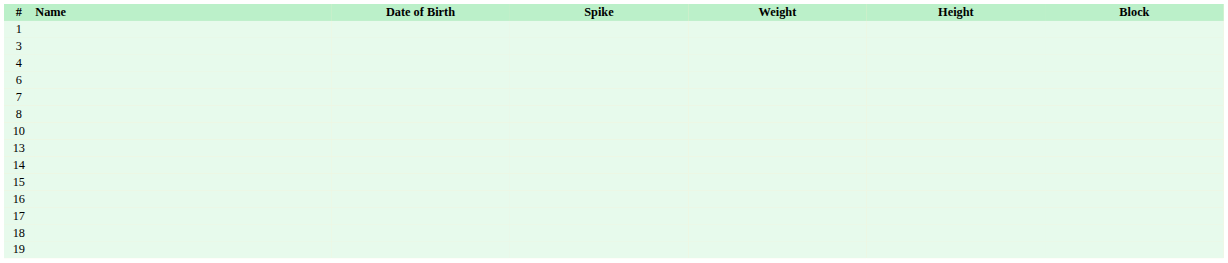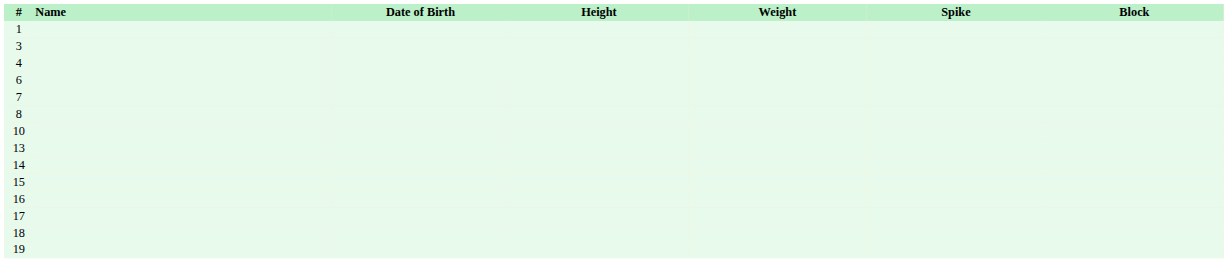 <table border=0 cellpadding=2 cellspacing=0  |- bgcolor=#FFECCE style=text-align:center; font-size:90%; width=100%>
 <tr bgcolor=#BBF0C9>
 <th width=2%>#</th>
 <th align=left width=20%>Name</th>
 <th width=12%>Date of Birth</th>
+<th width=12%>Height</th>
+<th width=12%>Weight</th>
 <th width=12%>Spike</th>
-<th width=12%>Weight</th>
-<th width=12%>Height</th>
 <th width=12%>Block</th>
 </tr>
 <tr bgcolor=#E7FAEC>
 <td>1</td>
 <td align=left></td>
 <td align=right></td>
 <td></td>
 <td></td>
 <td></td>
 <td></td>
 </tr>
 <tr bgcolor=#E7FAEC>
 <td>3</td>
 <td align=left></td>
 <td align=right></td>
 <td></td>
 <td></td>
 <td></td>
 <td></td>
 </tr>
 <tr bgcolor=#E7FAEC>
 <td>4</td>
 <td align=left></td>
 <td align=right></td>
 <td></td>
 <td></td>
 <td></td>
 <td></td>
 </tr>
 <tr bgcolor=#E7FAEC>
 <td>6</td>
 <td align=left></td>
 <td align=right></td>
 <td></td>
 <td></td>
 <td></td>
 <td></td>
 </tr>
 <tr bgcolor=#E7FAEC>
 <td>7</td>
 <td align=left></td>
 <td align=right></td>
 <td></td>
 <td></td>
 <td></td>
 <td></td>
 </tr>
 <tr bgcolor=#E7FAEC>
 <td>8</td>
 <td align=left></td>
 <td align=right></td>
 <td></td>
 <td></td>
 <td></td>
 <td></td>
 </tr>
 <tr bgcolor=#E7FAEC>
 <td>10</td>
 <td align=left></td>
 <td align=right></td>
 <td></td>
 <td></td>
 <td></td>
 <td></td>
 </tr>
 <tr bgcolor=#E7FAEC>
 <td>13</td>
 <td align=left></td>
 <td align=right></td>
 <td></td>
 <td></td>
 <td></td>
 <td></td>
 </tr>
 <tr bgcolor=#E7FAEC>
 <td>14</td>
 <td align=left></td>
 <td align=right></td>
 <td></td>
 <td></td>
 <td></td>
 <td></td>
 </tr>
 <tr bgcolor=#E7FAEC>
 <td>15</td>
 <td align=left></td>
 <td align=right></td>
 <td></td>
 <td></td>
 <td></td>
 <td></td>
 </tr>
 <tr bgcolor=#E7FAEC>
 <td>16</td>
 <td align=left></td>
 <td align=right></td>
 <td></td>
 <td></td>
 <td></td>
 <td></td>
 </tr>
 <tr bgcolor=#E7FAEC>
 <td>17</td>
 <td align=left></td>
 <td align=right></td>
 <td></td>
 <td></td>
 <td></td>
 <td></td>
 </tr>
 <tr bgcolor=#E7FAEC>
 <td>18</td>
 <td align=left></td>
 <td align=right></td>
 <td></td>
 <td></td>
 <td></td>
 <td></td>
 </tr>
 <tr bgcolor=#E7FAEC>
 <td>19</td>
 <td align=left></td>
 <td align=right></td>
 <td></td>
 <td></td>
 <td></td>
 <td></td>
 </tr>
 </table>
